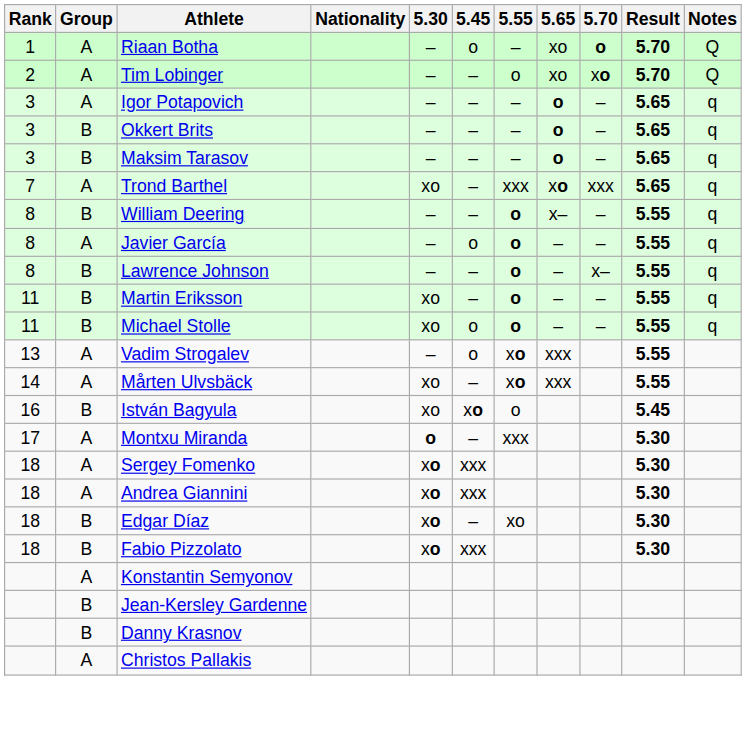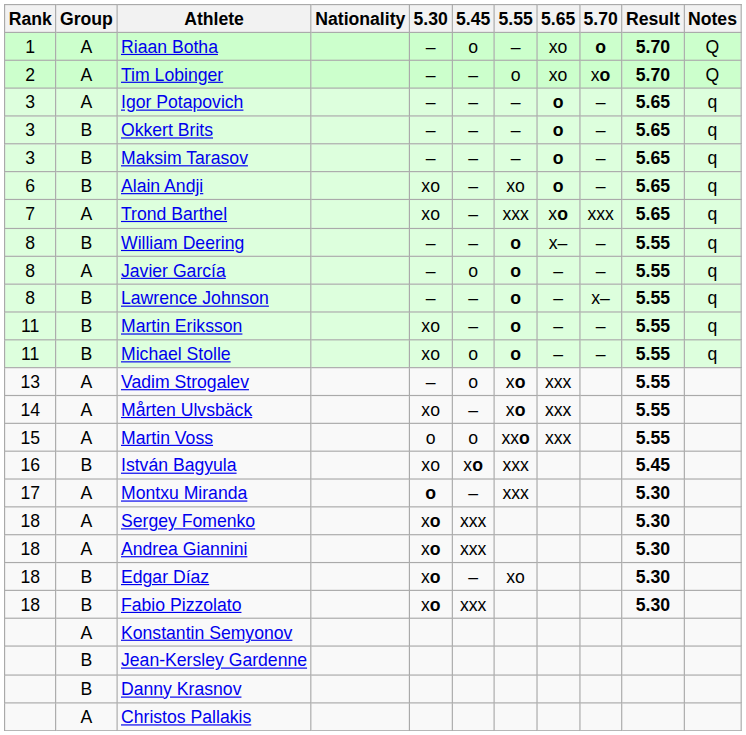 <table class="wikitable sortable" style="text-align:center;font-size:95%">
 <tr>
 <th>Rank</th>
 <th>Group</th>
 <th>Athlete</th>
 <th>Nationality</th>
 <th>5.30</th>
 <th>5.45</th>
 <th>5.55</th>
 <th>5.65</th>
 <th>5.70</th>
 <th>Result</th>
 <th>Notes</th>
 </tr>
 <tr bgcolor=ccffcc>
 <td>1</td>
 <td>A</td>
 <td align=left><a href='#'>Riaan Botha</a></td>
 <td align=left></td>
 <td>–</td>
 <td>o</td>
 <td>–</td>
 <td>xo</td>
 <td><strong>o</strong></td>
 <td><strong>5.70</strong></td>
 <td>Q</td>
 </tr>
 <tr bgcolor=ccffcc>
 <td>2</td>
 <td>A</td>
 <td align=left><a href='#'>Tim Lobinger</a></td>
 <td align=left></td>
 <td>–</td>
 <td>–</td>
 <td>o</td>
 <td>xo</td>
 <td>x<strong>o</strong></td>
 <td><strong>5.70</strong></td>
 <td>Q</td>
 </tr>
 <tr bgcolor=ddffdd>
 <td>3</td>
 <td>A</td>
 <td align=left><a href='#'>Igor Potapovich</a></td>
 <td align=left></td>
 <td>–</td>
 <td>–</td>
 <td>–</td>
 <td><strong>o</strong></td>
 <td>–</td>
 <td><strong>5.65</strong></td>
 <td>q</td>
 </tr>
 <tr bgcolor=ddffdd>
 <td>3</td>
 <td>B</td>
 <td align=left><a href='#'>Okkert Brits</a></td>
 <td align=left></td>
 <td>–</td>
 <td>–</td>
 <td>–</td>
 <td><strong>o</strong></td>
 <td>–</td>
 <td><strong>5.65</strong></td>
 <td>q</td>
 </tr>
 <tr bgcolor=ddffdd>
 <td>3</td>
 <td>B</td>
 <td align=left><a href='#'>Maksim Tarasov</a></td>
 <td align=left></td>
 <td>–</td>
 <td>–</td>
 <td>–</td>
+<td><strong>o</strong></td>
+<td>–</td>
+<td><strong>5.65</strong></td>
+<td>q</td>
+</tr>
+<tr bgcolor=ddffdd>
+<td>6</td>
+<td>B</td>
+<td align=left><a href='#'>Alain Andji</a></td>
+<td align=left></td>
+<td>xo</td>
+<td>–</td>
+<td>xo</td>
 <td><strong>o</strong></td>
 <td>–</td>
 <td><strong>5.65</strong></td>
 <td>q</td>
 </tr>
 <tr bgcolor=ddffdd>
 <td>7</td>
 <td>A</td>
 <td align=left><a href='#'>Trond Barthel</a></td>
 <td align=left></td>
 <td>xo</td>
 <td>–</td>
 <td>xxx</td>
 <td>x<strong>o</strong></td>
 <td>xxx</td>
 <td><strong>5.65</strong></td>
 <td>q</td>
 </tr>
 <tr bgcolor=ddffdd>
 <td>8</td>
 <td>B</td>
 <td align=left><a href='#'>William Deering</a></td>
 <td align=left></td>
 <td>–</td>
 <td>–</td>
 <td><strong>o</strong></td>
 <td>x–</td>
 <td>–</td>
 <td><strong>5.55</strong></td>
 <td>q</td>
 </tr>
 <tr bgcolor=ddffdd>
 <td>8</td>
 <td>A</td>
 <td align=left><a href='#'>Javier García</a></td>
 <td align=left></td>
 <td>–</td>
 <td>o</td>
 <td><strong>o</strong></td>
 <td>–</td>
 <td>–</td>
 <td><strong>5.55</strong></td>
 <td>q</td>
 </tr>
 <tr bgcolor=ddffdd>
 <td>8</td>
 <td>B</td>
 <td align=left><a href='#'>Lawrence Johnson</a></td>
 <td align=left></td>
 <td>–</td>
 <td>–</td>
 <td><strong>o</strong></td>
 <td>–</td>
 <td>x–</td>
 <td><strong>5.55</strong></td>
 <td>q</td>
 </tr>
 <tr bgcolor=ddffdd>
 <td>11</td>
 <td>B</td>
 <td align=left><a href='#'>Martin Eriksson</a></td>
 <td align=left></td>
 <td>xo</td>
 <td>–</td>
 <td><strong>o</strong></td>
 <td>–</td>
 <td>–</td>
 <td><strong>5.55</strong></td>
 <td>q</td>
 </tr>
 <tr bgcolor=ddffdd>
 <td>11</td>
 <td>B</td>
 <td align=left><a href='#'>Michael Stolle</a></td>
 <td align=left></td>
 <td>xo</td>
 <td>o</td>
 <td><strong>o</strong></td>
 <td>–</td>
 <td>–</td>
 <td><strong>5.55</strong></td>
 <td>q</td>
 </tr>
 <tr>
 <td>13</td>
 <td>A</td>
 <td align=left><a href='#'>Vadim Strogalev</a></td>
 <td align=left></td>
 <td>–</td>
 <td>o</td>
 <td>x<strong>o</strong></td>
 <td>xxx</td>
 <td></td>
 <td><strong>5.55</strong></td>
 <td></td>
 </tr>
 <tr>
 <td>14</td>
 <td>A</td>
 <td align=left><a href='#'>Mårten Ulvsbäck</a></td>
 <td align=left></td>
 <td>xo</td>
 <td>–</td>
 <td>x<strong>o</strong></td>
 <td>xxx</td>
 <td></td>
 <td><strong>5.55</strong></td>
 <td></td>
 </tr>
 <tr>
+<td>15</td>
+<td>A</td>
+<td align=left><a href='#'>Martin Voss</a></td>
+<td align=left></td>
+<td>o</td>
+<td>o</td>
+<td>xx<strong>o</strong></td>
+<td>xxx</td>
+<td></td>
+<td><strong>5.55</strong></td>
+<td></td>
+</tr>
+<tr>
 <td>16</td>
 <td>B</td>
 <td align=left><a href='#'>István Bagyula</a></td>
 <td align=left></td>
 <td>xo</td>
 <td>x<strong>o</strong></td>
-<td>o</td>
+<td>xxx</td>
 <td></td>
 <td></td>
 <td><strong>5.45</strong></td>
 <td></td>
 </tr>
 <tr>
 <td>17</td>
 <td>A</td>
 <td align=left><a href='#'>Montxu Miranda</a></td>
 <td align=left></td>
 <td><strong>o</strong></td>
 <td>–</td>
 <td>xxx</td>
 <td></td>
 <td></td>
 <td><strong>5.30</strong></td>
 <td></td>
 </tr>
 <tr>
 <td>18</td>
 <td>A</td>
 <td align=left><a href='#'>Sergey Fomenko</a></td>
 <td align=left></td>
 <td>x<strong>o</strong></td>
 <td>xxx</td>
 <td></td>
 <td></td>
 <td></td>
 <td><strong>5.30</strong></td>
 <td></td>
 </tr>
 <tr>
 <td>18</td>
 <td>A</td>
 <td align=left><a href='#'>Andrea Giannini</a></td>
 <td align=left></td>
 <td>x<strong>o</strong></td>
 <td>xxx</td>
 <td></td>
 <td></td>
 <td></td>
 <td><strong>5.30</strong></td>
 <td></td>
 </tr>
 <tr>
 <td>18</td>
 <td>B</td>
 <td align=left><a href='#'>Edgar Díaz</a></td>
 <td align=left></td>
 <td>x<strong>o</strong></td>
 <td>–</td>
 <td>xo</td>
 <td></td>
 <td></td>
 <td><strong>5.30</strong></td>
 <td></td>
 </tr>
 <tr>
 <td>18</td>
 <td>B</td>
 <td align=left><a href='#'>Fabio Pizzolato</a></td>
 <td align=left></td>
 <td>x<strong>o</strong></td>
 <td>xxx</td>
 <td></td>
 <td></td>
 <td></td>
 <td><strong>5.30</strong></td>
 <td></td>
 </tr>
 <tr>
 <td></td>
 <td>A</td>
 <td align=left><a href='#'>Konstantin Semyonov</a></td>
 <td align=left></td>
 <td></td>
 <td></td>
 <td></td>
 <td></td>
 <td></td>
 <td><strong></strong></td>
 <td></td>
 </tr>
 <tr>
 <td></td>
 <td>B</td>
 <td align=left><a href='#'>Jean-Kersley Gardenne</a></td>
 <td align=left></td>
 <td></td>
 <td></td>
 <td></td>
 <td></td>
 <td></td>
 <td><strong></strong></td>
 <td></td>
 </tr>
 <tr>
 <td></td>
 <td>B</td>
 <td align=left><a href='#'>Danny Krasnov</a></td>
 <td align=left></td>
 <td></td>
 <td></td>
 <td></td>
 <td></td>
 <td></td>
 <td><strong></strong></td>
 <td></td>
 </tr>
 <tr>
 <td></td>
 <td>A</td>
 <td align=left><a href='#'>Christos Pallakis</a></td>
 <td align=left></td>
 <td></td>
 <td></td>
 <td></td>
 <td></td>
 <td></td>
 <td><strong></strong></td>
 <td></td>
 </tr>
 </table>
